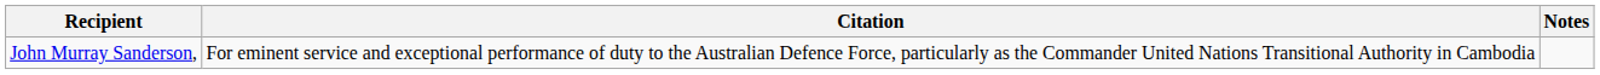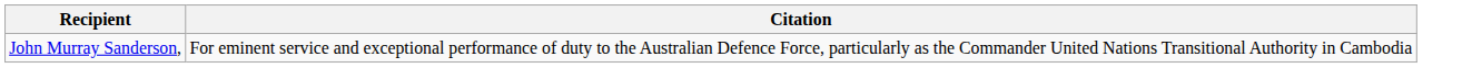 <table class="wikitable" style="font-size:95%;">
 <tr>
 <th>Recipient</th>
 <th>Citation</th>
-<th>Notes</th>
 </tr>
 <tr>
 <td> <a href='#'>John Murray Sanderson</a>, </td>
 <td>For eminent service and exceptional performance of duty to the Australian Defence Force, particularly as the Commander United Nations Transitional Authority in Cambodia</td>
-<td rowspan=1></td>
 </tr>
 </table>
